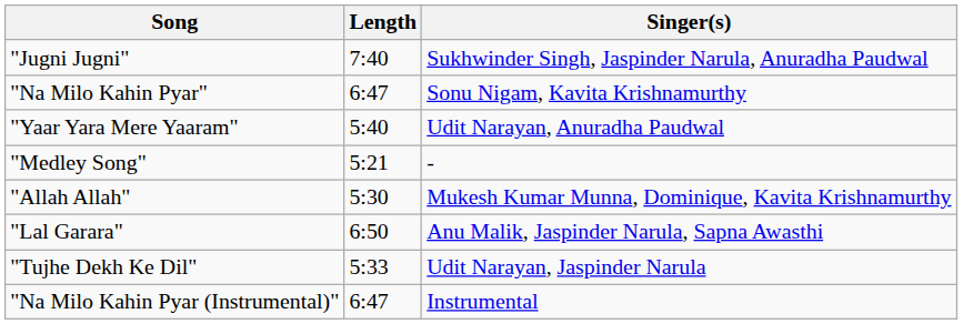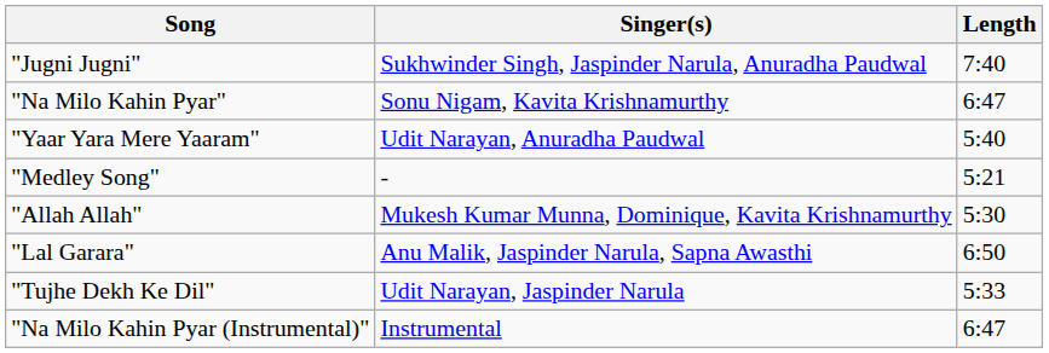 <table class="wikitable sortable">
 <tr>
 <th>Song</th>
+<th>Singer(s)</th>
 <th>Length</th>
-<th>Singer(s)</th>
 </tr>
 <tr>
 <td>"Jugni Jugni"</td>
+<td><a href='#'>Sukhwinder Singh</a>, <a href='#'>Jaspinder Narula</a>, <a href='#'>Anuradha Paudwal</a></td>
 <td>7:40</td>
-<td><a href='#'>Sukhwinder Singh</a>, <a href='#'>Jaspinder Narula</a>, <a href='#'>Anuradha Paudwal</a></td>
 </tr>
 <tr>
 <td>"Na Milo Kahin Pyar"</td>
+<td><a href='#'>Sonu Nigam</a>, <a href='#'>Kavita Krishnamurthy</a></td>
 <td>6:47</td>
-<td><a href='#'>Sonu Nigam</a>, <a href='#'>Kavita Krishnamurthy</a></td>
 </tr>
 <tr>
 <td>"Yaar Yara Mere Yaaram"</td>
+<td><a href='#'>Udit Narayan</a>, <a href='#'>Anuradha Paudwal</a></td>
 <td>5:40</td>
-<td><a href='#'>Udit Narayan</a>, <a href='#'>Anuradha Paudwal</a></td>
 </tr>
 <tr>
 <td>"Medley Song"</td>
+<td>-</td>
 <td>5:21</td>
-<td>-</td>
 </tr>
 <tr>
 <td>"Allah Allah"</td>
+<td><a href='#'>Mukesh Kumar Munna</a>, <a href='#'>Dominique</a>, <a href='#'>Kavita Krishnamurthy</a></td>
 <td>5:30</td>
-<td><a href='#'>Mukesh Kumar Munna</a>, <a href='#'>Dominique</a>, <a href='#'>Kavita Krishnamurthy</a></td>
 </tr>
 <tr>
 <td>"Lal Garara"</td>
+<td><a href='#'>Anu Malik</a>, <a href='#'>Jaspinder Narula</a>, <a href='#'>Sapna Awasthi</a></td>
 <td>6:50</td>
-<td><a href='#'>Anu Malik</a>, <a href='#'>Jaspinder Narula</a>, <a href='#'>Sapna Awasthi</a></td>
 </tr>
 <tr>
 <td>"Tujhe Dekh Ke Dil"</td>
+<td><a href='#'>Udit Narayan</a>, <a href='#'>Jaspinder Narula</a></td>
 <td>5:33</td>
-<td><a href='#'>Udit Narayan</a>, <a href='#'>Jaspinder Narula</a></td>
 </tr>
 <tr>
 <td>"Na Milo Kahin Pyar (Instrumental)"</td>
+<td><a href='#'>Instrumental</a></td>
 <td>6:47</td>
-<td><a href='#'>Instrumental</a></td>
 </tr>
 </table>
